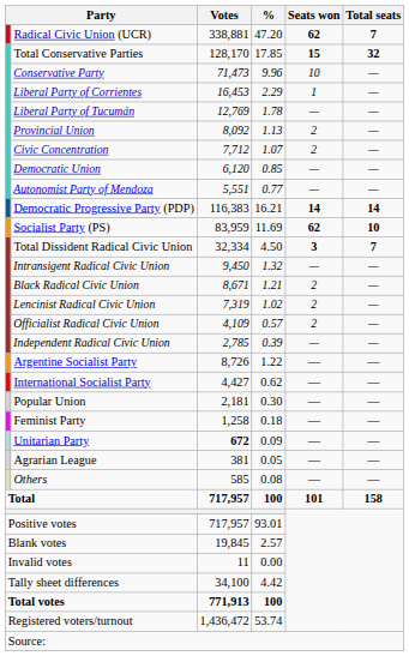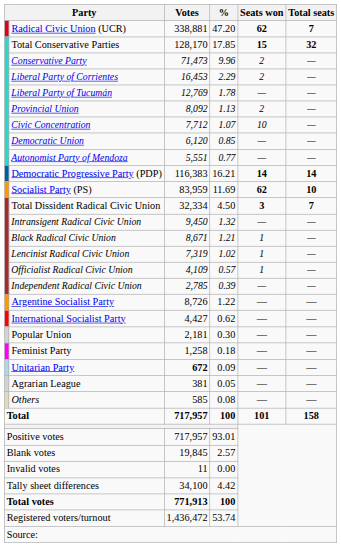 <table class="wikitable" style="text-align:right;">
 <tr>
 <th colspan=2>Party</th>
 <th>Votes</th>
 <th>%</th>
 <th>Seats won</th>
 <th>Total seats</th>
 </tr>
 <tr>
 <td bgcolor=#E10019></td>
 <td align=left><a href='#'>Radical Civic Union</a> (UCR)</td>
 <td>338,881</td>
 <td>47.20</td>
 <td align=center><strong>62</strong></td>
 <td align=center><strong>7</strong></td>
 </tr>
 <tr>
 <td bgcolor=#30D5C8 rowspan=8></td>
 <td align=left>Total Conservative Parties</td>
 <td>128,170</td>
 <td>17.85</td>
 <td align=center><strong>15</strong></td>
 <td align=center><strong>32</strong></td>
 </tr>
 <tr style="font-size: 95%; font-style: italic">
 <td align=left><span><a href='#'>Conservative Party</a></span></td>
 <td>71,473</td>
 <td>9.96</td>
-<td align=center>10</td>
+<td align=center>2</td>
 <td align=center>—</td>
 </tr>
 <tr style="font-size: 95%; font-style: italic">
 <td align=left><span><a href='#'>Liberal Party of Corrientes</a></span></td>
 <td>16,453</td>
 <td>2.29</td>
-<td align=center>1</td>
+<td align=center>2</td>
 <td align=center>—</td>
 </tr>
 <tr style="font-size: 95%; font-style: italic">
 <td align=left><span><a href='#'>Liberal Party of Tucumán</a></span></td>
 <td>12,769</td>
 <td>1.78</td>
 <td align=center>—</td>
 <td align=center>—</td>
 </tr>
 <tr style="font-size: 95%; font-style: italic">
 <td align=left><span><a href='#'>Provincial Union</a></span></td>
 <td>8,092</td>
 <td>1.13</td>
 <td align=center>2</td>
 <td align=center>—</td>
 </tr>
 <tr style="font-size: 95%; font-style: italic">
 <td align=left><span><a href='#'>Civic Concentration</a></span></td>
 <td>7,712</td>
 <td>1.07</td>
-<td align=center>2</td>
+<td align=center>10</td>
 <td align=center>—</td>
 </tr>
 <tr style="font-size: 95%; font-style: italic">
 <td align=left><span><a href='#'>Democratic Union</a></span></td>
 <td>6,120</td>
 <td>0.85</td>
 <td align=center>—</td>
 <td align=center>—</td>
 </tr>
 <tr style="font-size: 95%; font-style: italic">
 <td align=left><span><a href='#'>Autonomist Party of Mendoza</a></span></td>
 <td>5,551</td>
 <td>0.77</td>
 <td align=center>—</td>
 <td align=center>—</td>
 </tr>
 <tr>
 <td bgcolor=#005C9E></td>
 <td align=left><a href='#'>Democratic Progressive Party</a> (PDP)</td>
 <td>116,383</td>
 <td>16.21</td>
 <td align=center><strong>14</strong></td>
 <td align=center><strong>14</strong></td>
 </tr>
 <tr>
 <td bgcolor=#FF9900></td>
 <td align=left><a href='#'>Socialist Party</a> (PS)</td>
 <td>83,959</td>
 <td>11.69</td>
 <td align=center><strong>62</strong></td>
 <td align=center><strong>10</strong></td>
 </tr>
 <tr>
 <td bgcolor=#a52a2a rowspan=6></td>
 <td align=left>Total Dissident Radical Civic Union</td>
 <td>32,334</td>
 <td>4.50</td>
 <td align=center><strong>3</strong></td>
 <td align=center><strong>7</strong></td>
 </tr>
 <tr style="font-size: 95%; font-style: italic">
 <td align=left><span>Intransigent Radical Civic Union</span></td>
 <td>9,450</td>
 <td>1.32</td>
 <td align=center>—</td>
 <td align=center>—</td>
 </tr>
 <tr style="font-size: 95%; font-style: italic">
 <td align=left><span>Black Radical Civic Union</span></td>
 <td>8,671</td>
 <td>1.21</td>
-<td align=center>2</td>
+<td align=center>1</td>
 <td align=center>—</td>
 </tr>
 <tr style="font-size: 95%; font-style: italic">
 <td align=left><span>Lencinist Radical Civic Union</span></td>
 <td>7,319</td>
 <td>1.02</td>
-<td align=center>2</td>
+<td align=center>1</td>
 <td align=center>—</td>
 </tr>
 <tr style="font-size: 95%; font-style: italic">
 <td align=left><span>Officialist Radical Civic Union</span></td>
 <td>4,109</td>
 <td>0.57</td>
-<td align=center>2</td>
+<td align=center>1</td>
 <td align=center>—</td>
 </tr>
 <tr style="font-size: 95%; font-style: italic">
 <td align=left><span>Independent Radical Civic Union</span></td>
 <td>2,785</td>
 <td>0.39</td>
 <td align=center>—</td>
 <td align=center>—</td>
 </tr>
 <tr>
 <td bgcolor=#FF9900></td>
 <td align=left><a href='#'>Argentine Socialist Party</a></td>
 <td>8,726</td>
 <td>1.22</td>
 <td align=center>—</td>
 <td align=center>—</td>
 </tr>
 <tr>
 <td bgcolor=#FF0000></td>
 <td align=left><a href='#'>International Socialist Party</a></td>
 <td>4,427</td>
 <td>0.62</td>
 <td align=center>—</td>
 <td align=center>—</td>
 </tr>
 <tr>
 <td bgcolor=#D3D3D3></td>
 <td align=left>Popular Union</td>
 <td>2,181</td>
 <td>0.30</td>
 <td align=center>—</td>
 <td align=center>—</td>
 </tr>
 <tr>
 <td bgcolor=fuchsia></td>
 <td align=left>Feminist Party</td>
 <td>1,258</td>
 <td>0.18</td>
 <td align=center>—</td>
 <td align=center>—</td>
 </tr>
 <tr>
 <td bgcolor=lightblue></td>
 <td align=left><a href='#'>Unitarian Party</a></td>
 <td><strong>672</strong></td>
 <td>0.09</td>
 <td align=center>—</td>
 <td align=center>—</td>
 </tr>
 <tr>
 <td bgcolor=#D3D3D3></td>
 <td align=left>Agrarian League</td>
 <td>381</td>
 <td>0.05</td>
 <td align=center>—</td>
 <td align=center>—</td>
 </tr>
 <tr>
 <td bgcolor=#DDDDBB></td>
 <td align=left><em>Others</em></td>
 <td>585</td>
 <td>0.08</td>
 <td align=center>—</td>
 <td align=center>—</td>
 </tr>
 <tr style="font-weight:bold">
 <td colspan=2 align=left>Total</td>
 <td>717,957</td>
 <td>100</td>
 <td align=center><strong>101</strong></td>
 <td align=center><strong>158</strong></td>
 </tr>
 <tr>
 <th colspan=4></th>
 <td rowspan=7 colspan=2></td>
 </tr>
 <tr>
 <td align=left colspan=2>Positive votes</td>
 <td>717,957</td>
 <td>93.01</td>
 </tr>
 <tr>
 <td align=left colspan=2>Blank votes</td>
 <td>19,845</td>
 <td>2.57</td>
 </tr>
 <tr>
 <td align=left colspan=2>Invalid votes</td>
 <td>11</td>
 <td>0.00</td>
 </tr>
 <tr>
 <td align=left colspan=2>Tally sheet differences</td>
 <td>34,100</td>
 <td>4.42</td>
 </tr>
 <tr style="font-weight:bold">
 <td align=left colspan=2>Total votes</td>
 <td>771,913</td>
 <td>100</td>
 </tr>
 <tr>
 <td align=left colspan=2>Registered voters/turnout</td>
 <td>1,436,472</td>
 <td>53.74</td>
 </tr>
 <tr>
 <td colspan=6 align=left>Source:</td>
 </tr>
 </table>
